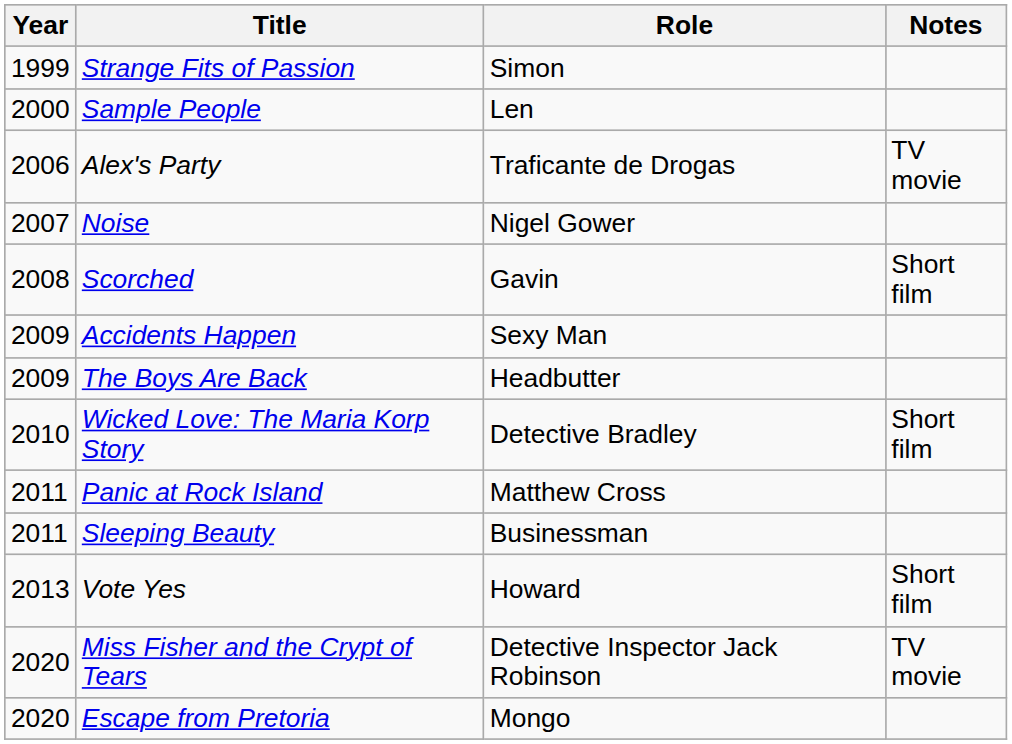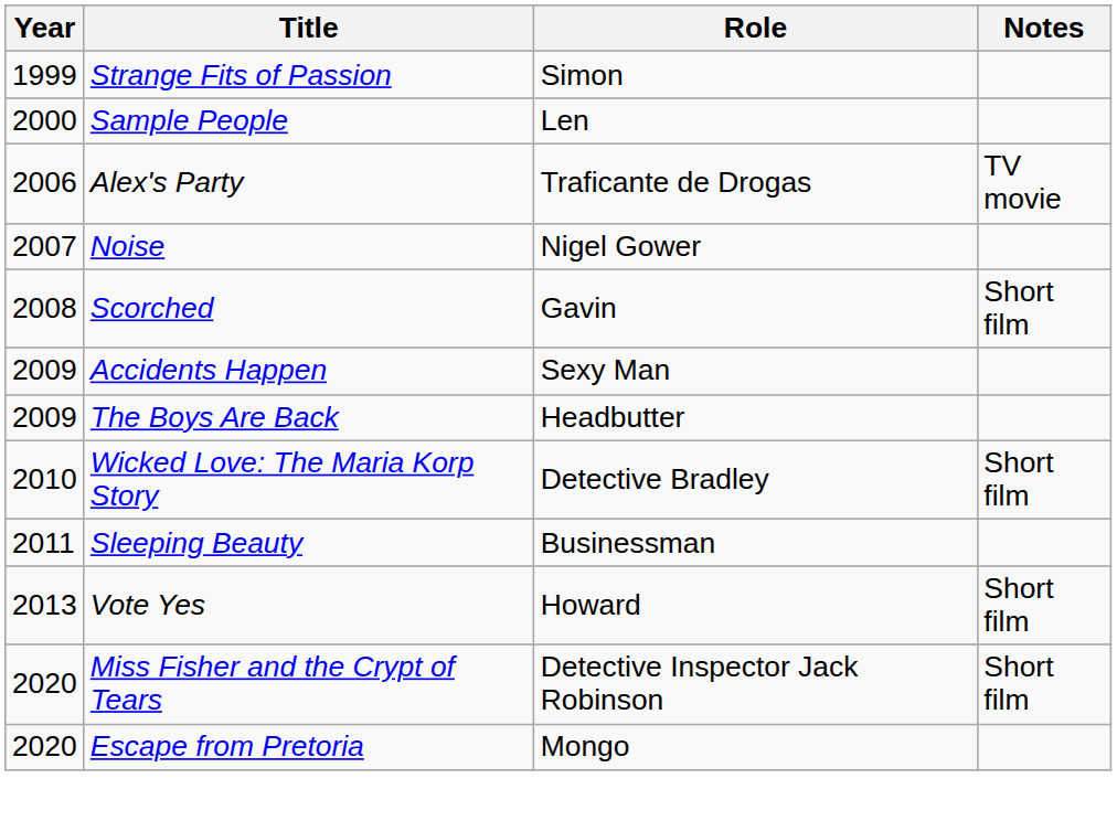 <table class="wikitable">
 <tr>
 <th>Year</th>
 <th>Title</th>
 <th>Role</th>
 <th>Notes</th>
 </tr>
 <tr>
 <td>1999</td>
 <td><em><a href='#'>Strange Fits of Passion</a></em></td>
 <td>Simon</td>
 <td></td>
 </tr>
 <tr>
 <td>2000</td>
 <td><em><a href='#'>Sample People</a></em></td>
 <td>Len</td>
 <td></td>
 </tr>
 <tr>
 <td>2006</td>
 <td><em>Alex's Party</em></td>
 <td>Traficante de Drogas</td>
 <td>TV movie</td>
 </tr>
 <tr>
 <td>2007</td>
 <td><em><a href='#'>Noise</a></em></td>
 <td>Nigel Gower</td>
 <td></td>
 </tr>
 <tr>
 <td>2008</td>
 <td><em><a href='#'>Scorched</a></em></td>
 <td>Gavin</td>
 <td>Short film</td>
 </tr>
 <tr>
 <td>2009</td>
 <td><em><a href='#'>Accidents Happen</a></em></td>
 <td>Sexy Man</td>
 <td></td>
 </tr>
 <tr>
 <td>2009</td>
 <td><em><a href='#'>The Boys Are Back</a></em></td>
 <td>Headbutter</td>
 <td></td>
 </tr>
 <tr>
 <td>2010</td>
 <td><em><a href='#'>Wicked Love: The Maria Korp Story</a></em></td>
 <td>Detective Bradley</td>
 <td>Short film</td>
 </tr>
 <tr>
 <td>2011</td>
-<td><em><a href='#'>Panic at Rock Island</a></em></td>
-<td>Matthew Cross</td>
-<td></td>
-</tr>
-<tr>
-<td>2011</td>
 <td><em><a href='#'>Sleeping Beauty</a></em></td>
 <td>Businessman</td>
 <td></td>
 </tr>
 <tr>
 <td>2013</td>
 <td><em>Vote Yes</em></td>
 <td>Howard</td>
 <td>Short film</td>
 </tr>
 <tr>
 <td>2020</td>
 <td><em><a href='#'>Miss Fisher and the Crypt of Tears</a></em></td>
 <td>Detective Inspector Jack Robinson</td>
-<td>TV movie</td>
+<td>Short film</td>
 </tr>
 <tr>
 <td>2020</td>
 <td><em><a href='#'>Escape from Pretoria</a></em></td>
 <td>Mongo</td>
 <td></td>
 </tr>
 </table>
